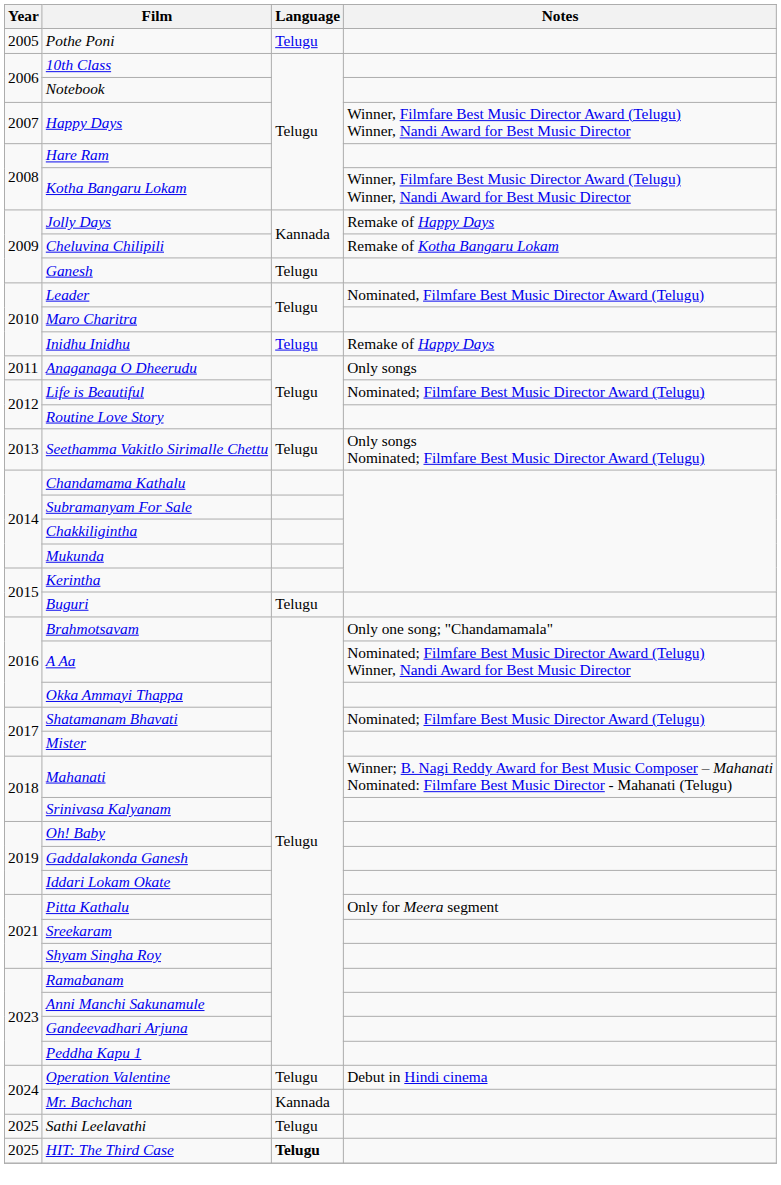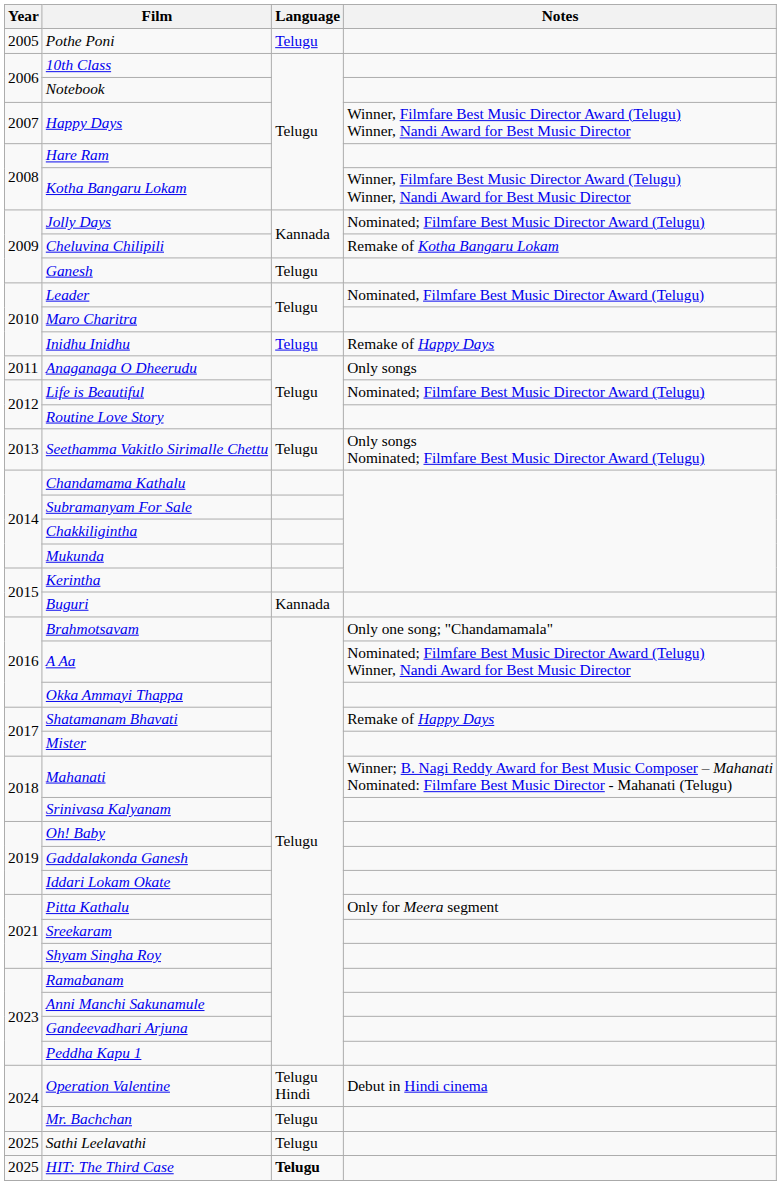 <table class="wikitable sortable">
 <tr>
 <th>Year</th>
 <th>Film</th>
 <th>Language</th>
 <th>Notes</th>
 </tr>
 <tr>
 <td>2005</td>
 <td><em>Pothe Poni</em></td>
 <td><a href='#'>Telugu</a></td>
 <td></td>
 </tr>
 <tr>
 <td rowspan="2">2006</td>
 <td><em><a href='#'>10th Class</a></em></td>
 <td rowspan="5">Telugu</td>
 <td></td>
 </tr>
 <tr>
 <td><em>Notebook</em></td>
 <td></td>
 </tr>
 <tr>
 <td>2007</td>
 <td><em><a href='#'>Happy Days</a></em></td>
 <td>Winner, <a href='#'>Filmfare Best Music Director Award (Telugu)</a><br>Winner, <a href='#'>Nandi Award for Best Music Director</a></td>
 </tr>
 <tr>
 <td rowspan="2">2008</td>
 <td><em><a href='#'>Hare Ram</a></em></td>
 <td></td>
 </tr>
 <tr>
 <td><em><a href='#'>Kotha Bangaru Lokam</a></em></td>
 <td>Winner, <a href='#'>Filmfare Best Music Director Award (Telugu)</a><br>Winner, <a href='#'>Nandi Award for Best Music Director</a></td>
 </tr>
 <tr>
 <td rowspan="3">2009</td>
 <td><em><a href='#'>Jolly Days</a></em></td>
 <td rowspan="2">Kannada</td>
-<td>Remake of <em><a href='#'>Happy Days</a></em></td>
+<td>Nominated; <a href='#'>Filmfare Best Music Director Award (Telugu)</a></td>
 </tr>
 <tr>
 <td><em><a href='#'>Cheluvina Chilipili</a></em></td>
 <td>Remake of <em><a href='#'>Kotha Bangaru Lokam</a></em></td>
 </tr>
 <tr>
 <td><em><a href='#'>Ganesh</a></em></td>
 <td>Telugu</td>
 <td></td>
 </tr>
 <tr>
 <td rowspan="3">2010</td>
 <td><em><a href='#'>Leader</a></em></td>
 <td rowspan="2">Telugu</td>
 <td>Nominated, <a href='#'>Filmfare Best Music Director Award (Telugu)</a></td>
 </tr>
 <tr>
 <td><em><a href='#'>Maro Charitra</a></em></td>
 </tr>
 <tr>
 <td><em><a href='#'>Inidhu Inidhu</a></em></td>
 <td><a href='#'>Telugu</a></td>
 <td>Remake of <em><a href='#'>Happy Days</a></em></td>
 </tr>
 <tr>
 <td>2011</td>
 <td><em><a href='#'>Anaganaga O Dheerudu</a></em></td>
 <td rowspan="3">Telugu</td>
 <td>Only songs</td>
 </tr>
 <tr>
 <td rowspan="2">2012</td>
 <td><em><a href='#'>Life is Beautiful</a></em></td>
 <td>Nominated; <a href='#'>Filmfare Best Music Director Award (Telugu)</a></td>
 </tr>
 <tr>
 <td><em><a href='#'>Routine Love Story</a></em></td>
 <td></td>
 </tr>
 <tr>
 <td>2013</td>
 <td><em><a href='#'>Seethamma Vakitlo Sirimalle Chettu</a></em></td>
 <td rowspan=>Telugu</td>
 <td>Only songs<br>Nominated; <a href='#'>Filmfare Best Music Director Award (Telugu)</a></td>
 </tr>
 <tr>
 <td rowspan="4">2014</td>
 <td><em><a href='#'>Chandamama Kathalu</a></em></td>
 <td></td>
 </tr>
 <tr>
 <td><em><a href='#'>Subramanyam For Sale</a></em></td>
 <td></td>
 </tr>
 <tr>
 <td><em><a href='#'>Chakkiligintha</a></em></td>
 <td></td>
 </tr>
 <tr>
 <td><em><a href='#'>Mukunda</a></em></td>
 <td></td>
 </tr>
 <tr>
 <td rowspan="2">2015</td>
 <td><em><a href='#'>Kerintha</a></em></td>
 <td></td>
 </tr>
 <tr>
 <td><em><a href='#'>Buguri</a></em></td>
-<td>Telugu</td>
+<td>Kannada</td>
 <td></td>
 </tr>
 <tr>
 <td rowspan="3">2016</td>
 <td><em><a href='#'>Brahmotsavam</a></em></td>
 <td rowspan="17">Telugu</td>
 <td>Only one song; "Chandamamala"</td>
 </tr>
 <tr>
 <td><em><a href='#'>A Aa</a></em></td>
 <td>Nominated; <a href='#'>Filmfare Best Music Director Award (Telugu)</a><br>Winner, <a href='#'>Nandi Award for Best Music Director</a></td>
 </tr>
 <tr>
 <td><em><a href='#'>Okka Ammayi Thappa</a></em></td>
 <td></td>
 </tr>
 <tr>
 <td rowspan="2">2017</td>
 <td><em><a href='#'>Shatamanam Bhavati</a></em></td>
-<td>Nominated; <a href='#'>Filmfare Best Music Director Award (Telugu)</a></td>
+<td>Remake of <em><a href='#'>Happy Days</a></em></td>
 </tr>
 <tr>
 <td><em><a href='#'>Mister</a></em></td>
 <td></td>
 </tr>
 <tr>
 <td rowspan="2">2018</td>
 <td><em><a href='#'>Mahanati</a></em></td>
 <td>Winner; <a href='#'>B. Nagi Reddy Award for Best Music Composer</a> – <em>Mahanati</em><br>Nominated: <a href='#'>Filmfare Best Music Director</a> - Mahanati (Telugu)</td>
 </tr>
 <tr>
 <td><em><a href='#'>Srinivasa Kalyanam</a></em></td>
 <td></td>
 </tr>
 <tr>
 <td rowspan="3">2019</td>
 <td><em><a href='#'>Oh! Baby</a></em></td>
 <td></td>
 </tr>
 <tr>
 <td><em><a href='#'>Gaddalakonda Ganesh</a></em></td>
 <td></td>
 </tr>
 <tr>
 <td><em><a href='#'>Iddari Lokam Okate</a></em></td>
 <td></td>
 </tr>
 <tr>
 <td rowspan="3">2021</td>
 <td><em><a href='#'>Pitta Kathalu</a></em></td>
 <td>Only for <em>Meera</em> segment</td>
 </tr>
 <tr>
 <td><em><a href='#'>Sreekaram</a> </em></td>
 <td></td>
 </tr>
 <tr>
 <td><em><a href='#'>Shyam Singha Roy</a></em></td>
 <td></td>
 </tr>
 <tr>
 <td rowspan="4">2023</td>
 <td><em><a href='#'>Ramabanam</a></em></td>
 <td></td>
 </tr>
 <tr>
 <td><em><a href='#'>Anni Manchi Sakunamule</a></em></td>
 <td></td>
 </tr>
 <tr>
 <td><em><a href='#'>Gandeevadhari Arjuna</a></em></td>
 <td></td>
 </tr>
 <tr>
 <td><em><a href='#'>Peddha Kapu 1</a></em></td>
 <td></td>
 </tr>
 <tr>
 <td rowspan="2">2024</td>
 <td><em><a href='#'>Operation Valentine</a></em></td>
-<td>Telugu</td>
+<td>Telugu<br>Hindi</td>
 <td>Debut in <a href='#'>Hindi cinema</a></td>
 </tr>
 <tr>
 <td><em><a href='#'>Mr. Bachchan</a></em></td>
-<td>Kannada</td>
+<td>Telugu</td>
 <td></td>
 </tr>
 <tr>
 <td>2025</td>
 <td><em>Sathi Leelavathi</em></td>
 <td>Telugu</td>
 <td></td>
 </tr>
 <tr>
 <td>2025</td>
 <td><em><a href='#'>HIT: The Third Case</a></em></td>
 <td><strong>Telugu</strong></td>
 <td></td>
 </tr>
 <tr>
 </tr>
 </table>
